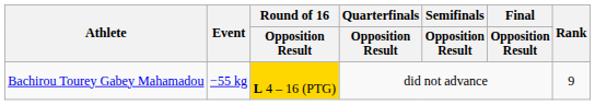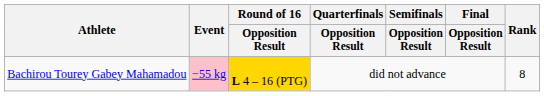 <table class="wikitable" style="font-size:90%;">
 <tr>
 <th rowspan=2>Athlete</th>
 <th rowspan=2>Event</th>
 <th>Round of 16</th>
 <th>Quarterfinals</th>
 <th>Semifinals</th>
 <th>Final</th>
 <th rowspan=2>Rank</th>
 </tr>
 <tr style="font-size:95%">
 <th>Opposition<br>Result</th>
 <th>Opposition<br>Result</th>
 <th>Opposition<br>Result</th>
 <th>Opposition<br>Result</th>
 </tr>
 <tr align=center>
 <td align=left><a href='#'>Bachirou Tourey Gabey Mahamadou</a></td>
-<td align=left><a href='#'>−55 kg</a></td>
+<td align=left style="background: pink;"><a href='#'>−55 kg</a></td>
 <td style="background: gold;"><br><strong>L</strong> 4 – 16 (PTG)</td>
 <td colspan=3>did not advance</td>
-<td>9</td>
+<td>8</td>
 </tr>
 </table>
